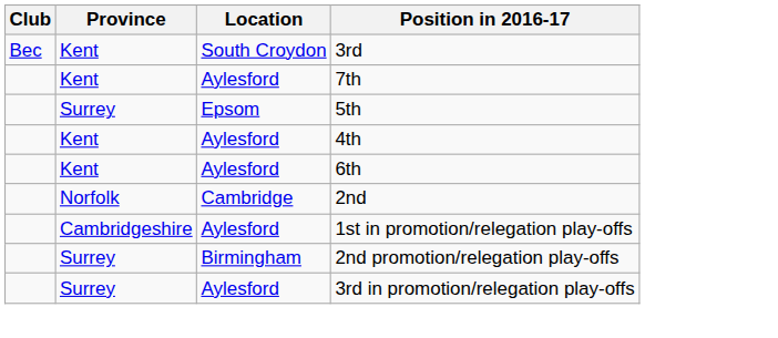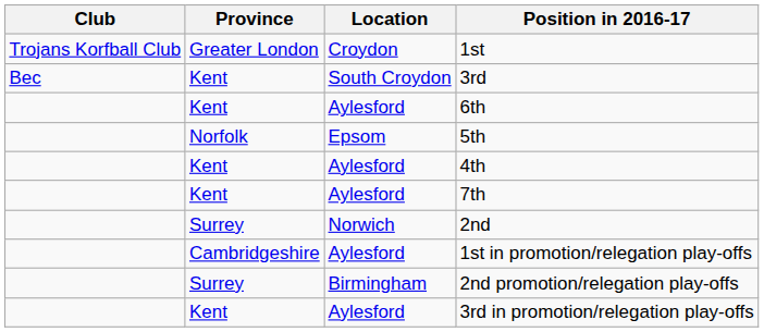 <table class="wikitable">
 <tr>
 <th>Club</th>
 <th>Province</th>
 <th>Location</th>
 <th>Position in 2016-17</th>
+</tr>
+<tr>
+<td><a href='#'>Trojans Korfball Club</a></td>
+<td><a href='#'>Greater London</a></td>
+<td><a href='#'>Croydon</a></td>
+<td>1st</td>
 </tr>
 <tr>
 <td><a href='#'>Bec</a></td>
 <td><a href='#'>Kent</a></td>
 <td><a href='#'>South Croydon</a></td>
 <td>3rd</td>
 </tr>
 <tr>
 <td> </td>
 <td><a href='#'>Kent</a></td>
 <td><a href='#'>Aylesford</a></td>
-<td>7th</td>
+<td>6th</td>
 </tr>
 <tr>
 <td></td>
-<td><a href='#'>Surrey</a></td>
+<td><a href='#'>Norfolk</a></td>
 <td><a href='#'>Epsom</a></td>
 <td>5th</td>
 </tr>
 <tr>
 <td></td>
 <td><a href='#'>Kent</a></td>
 <td><a href='#'>Aylesford</a></td>
 <td>4th</td>
 </tr>
 <tr>
 <td> </td>
 <td><a href='#'>Kent</a></td>
 <td><a href='#'>Aylesford</a></td>
-<td>6th</td>
+<td>7th</td>
 </tr>
 <tr>
 <td></td>
-<td><a href='#'>Norfolk</a></td>
-<td><a href='#'>Cambridge</a></td>
+<td><a href='#'>Surrey</a></td>
+<td><a href='#'>Norwich</a></td>
 <td>2nd</td>
 </tr>
 <tr>
 <td></td>
 <td><a href='#'>Cambridgeshire</a></td>
 <td><a href='#'>Aylesford</a></td>
 <td>1st in promotion/relegation play-offs</td>
 </tr>
 <tr>
 <td></td>
 <td><a href='#'>Surrey</a></td>
 <td><a href='#'>Birmingham</a></td>
 <td>2nd promotion/relegation play-offs</td>
 </tr>
 <tr>
 <td></td>
-<td><a href='#'>Surrey</a></td>
+<td><a href='#'>Kent</a></td>
 <td><a href='#'>Aylesford</a></td>
 <td>3rd in promotion/relegation play-offs</td>
 </tr>
 </table>
